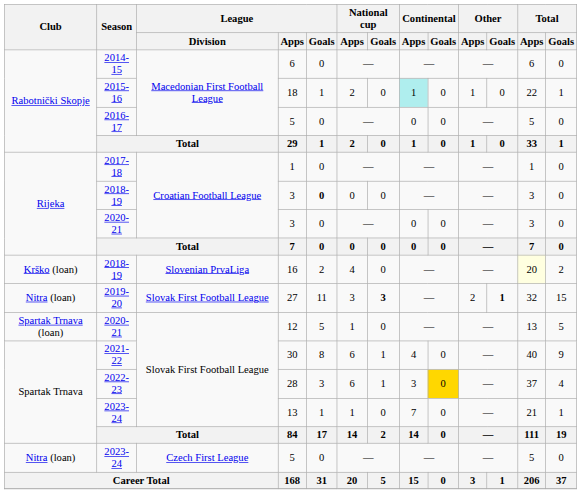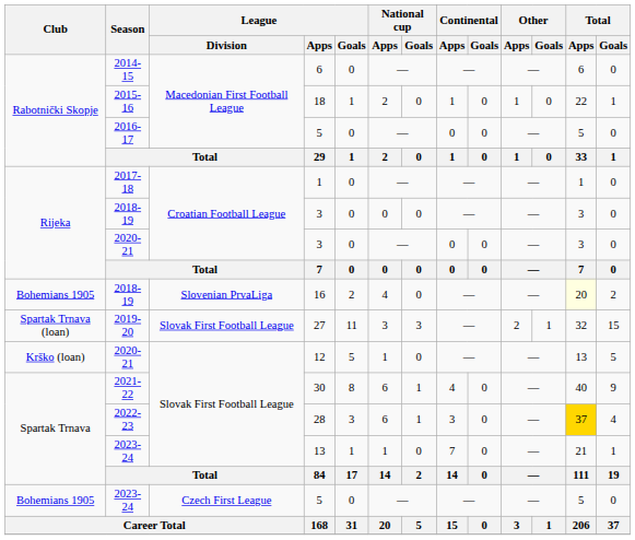 <table class="wikitable" style="text-align:center">
 <tr>
 <th rowspan="2">Club</th>
 <th rowspan="2">Season</th>
 <th colspan="3">League</th>
 <th colspan="2">National cup</th>
 <th colspan="2">Continental</th>
 <th colspan="2">Other</th>
 <th colspan="2">Total</th>
 </tr>
 <tr>
 <th>Division</th>
 <th>Apps</th>
 <th>Goals</th>
 <th>Apps</th>
 <th>Goals</th>
 <th>Apps</th>
 <th>Goals</th>
 <th>Apps</th>
 <th>Goals</th>
 <th>Apps</th>
 <th>Goals</th>
 </tr>
 <tr>
 <td rowspan="4"><a href='#'>Rabotnički Skopje</a></td>
 <td><a href='#'>2014-15</a></td>
 <td rowspan="3"><a href='#'>Macedonian First Football League</a></td>
 <td>6</td>
 <td>0</td>
 <td colspan="2">—</td>
 <td colspan="2">—</td>
 <td colspan="2">—</td>
 <td>6</td>
 <td>0</td>
 </tr>
 <tr>
 <td><a href='#'>2015-16</a></td>
 <td>18</td>
 <td>1</td>
 <td>2</td>
 <td>0</td>
-<td style="background: paleturquoise;">1</td>
+<td>1</td>
 <td>0</td>
 <td>1</td>
 <td>0</td>
 <td>22</td>
 <td>1</td>
 </tr>
 <tr>
 <td><a href='#'>2016-17</a></td>
 <td>5</td>
 <td>0</td>
 <td colspan="2">—</td>
 <td>0</td>
 <td>0</td>
 <td colspan="2">—</td>
 <td>5</td>
 <td>0</td>
 </tr>
 <tr>
 <th colspan="2">Total</th>
 <th>29</th>
 <th>1</th>
 <th>2</th>
 <th>0</th>
 <th>1</th>
 <th>0</th>
 <th>1</th>
 <th>0</th>
 <th>33</th>
 <th>1</th>
 </tr>
 <tr>
 <td rowspan="4"><a href='#'>Rijeka</a></td>
 <td><a href='#'>2017-18</a></td>
 <td rowspan="3"><a href='#'>Croatian Football League</a></td>
 <td>1</td>
 <td>0</td>
 <td colspan="2">—</td>
 <td colspan="2">—</td>
 <td colspan="2">—</td>
 <td>1</td>
 <td>0</td>
 </tr>
 <tr>
 <td><a href='#'>2018-19</a></td>
 <td>3</td>
-<td><strong>0</strong></td>
+<td>0</td>
 <td>0</td>
 <td>0</td>
 <td colspan="2">—</td>
 <td colspan="2">—</td>
 <td>3</td>
 <td>0</td>
 </tr>
 <tr>
 <td><a href='#'>2020-21</a></td>
 <td>3</td>
 <td>0</td>
 <td colspan="2">—</td>
 <td>0</td>
 <td>0</td>
 <td colspan="2">—</td>
 <td>3</td>
 <td>0</td>
 </tr>
 <tr>
 <th colspan="2">Total</th>
 <th>7</th>
 <th>0</th>
 <th>0</th>
 <th>0</th>
 <th>0</th>
 <th>0</th>
 <th colspan="2">—</th>
 <th>7</th>
 <th>0</th>
 </tr>
 <tr>
-<td><a href='#'>Krško</a> (loan)</td>
+<td><a href='#'>Bohemians 1905</a></td>
 <td><a href='#'>2018-19</a></td>
 <td><a href='#'>Slovenian PrvaLiga</a></td>
 <td>16</td>
 <td>2</td>
 <td>4</td>
 <td>0</td>
 <td colspan="2">—</td>
 <td colspan="2">—</td>
 <td style="background: lightyellow;">20</td>
 <td>2</td>
 </tr>
 <tr>
-<td><a href='#'>Nitra</a> (loan)</td>
+<td><a href='#'>Spartak Trnava</a> (loan)</td>
 <td><a href='#'>2019-20</a></td>
 <td><a href='#'>Slovak First Football League</a></td>
 <td>27</td>
 <td>11</td>
 <td>3</td>
-<td><strong>3</strong></td>
+<td>3</td>
 <td colspan="2">—</td>
 <td>2</td>
-<td><strong>1</strong></td>
+<td>1</td>
 <td>32</td>
 <td>15</td>
 </tr>
 <tr>
-<td><a href='#'>Spartak Trnava</a> (loan)</td>
+<td><a href='#'>Krško</a> (loan)</td>
 <td><a href='#'>2020-21</a></td>
 <td rowspan="4">Slovak First Football League</td>
 <td>12</td>
 <td>5</td>
 <td>1</td>
 <td>0</td>
 <td colspan="2">—</td>
 <td colspan="2">—</td>
 <td>13</td>
 <td>5</td>
 </tr>
 <tr>
 <td rowspan="4">Spartak Trnava</td>
 <td><a href='#'>2021-22</a></td>
 <td>30</td>
 <td>8</td>
 <td>6</td>
 <td>1</td>
 <td>4</td>
 <td>0</td>
 <td colspan="2">—</td>
 <td>40</td>
 <td>9</td>
 </tr>
 <tr>
 <td><a href='#'>2022-23</a></td>
 <td>28</td>
 <td>3</td>
 <td>6</td>
 <td>1</td>
 <td>3</td>
-<td style="background: gold;">0</td>
+<td>0</td>
 <td colspan="2">—</td>
-<td>37</td>
+<td style="background: gold;">37</td>
 <td>4</td>
 </tr>
 <tr>
 <td><a href='#'>2023-24</a></td>
 <td>13</td>
 <td>1</td>
 <td>1</td>
 <td>0</td>
 <td>7</td>
 <td>0</td>
 <td colspan="2">—</td>
 <td>21</td>
 <td>1</td>
 </tr>
 <tr>
 <th colspan="2">Total</th>
 <th>84</th>
 <th>17</th>
 <th>14</th>
 <th>2</th>
 <th>14</th>
 <th>0</th>
 <th colspan="2">—</th>
 <th>111</th>
 <th>19</th>
 </tr>
 <tr>
-<td><a href='#'>Nitra</a> (loan)</td>
+<td><a href='#'>Bohemians 1905</a></td>
 <td><a href='#'>2023-24</a></td>
 <td><a href='#'>Czech First League</a></td>
 <td>5</td>
 <td>0</td>
 <td colspan="2">—</td>
 <td colspan="2">—</td>
 <td colspan="2">—</td>
 <td>5</td>
 <td>0</td>
 </tr>
 <tr>
 <th colspan="3">Career Total</th>
 <th>168</th>
 <th>31</th>
 <th>20</th>
 <th>5</th>
 <th>15</th>
 <th>0</th>
 <th>3</th>
 <th>1</th>
 <th>206</th>
 <th>37</th>
 </tr>
 <tr>
 </tr>
 </table>
